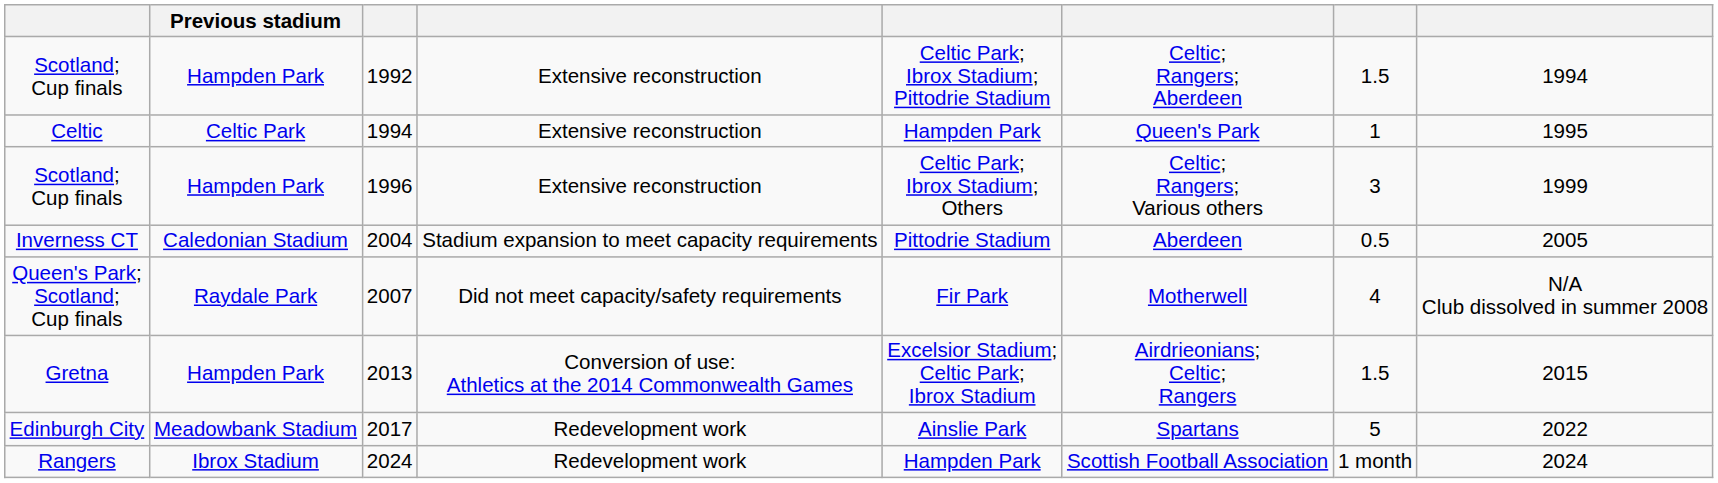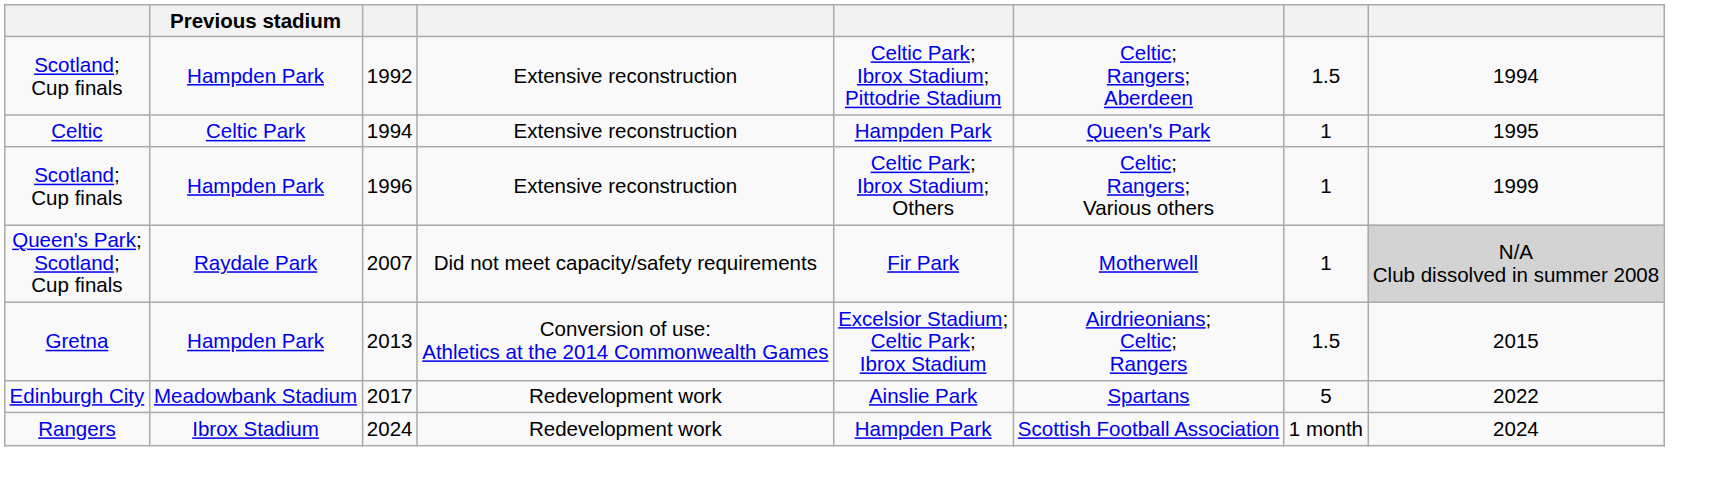 <table class="wikitable sortable" style="text-align: center; font-size:85%">
 <tr>
 <th scope="col"></th>
 <th scope="col">Previous stadium</th>
 <th scope="col"></th>
 <th scope="col"></th>
 <th scope="col"></th>
 <th scope="col"></th>
 <th scope="col"></th>
 <th scope="col"></th>
 </tr>
 <tr>
 <td scope="row"><a href='#'>Scotland</a>;<br>Cup finals</td>
 <td><a href='#'>Hampden Park</a></td>
 <td>1992</td>
 <td>Extensive reconstruction</td>
 <td><a href='#'>Celtic Park</a>;<br><a href='#'>Ibrox Stadium</a>;<br><a href='#'>Pittodrie Stadium</a></td>
 <td><a href='#'>Celtic</a>;<br><a href='#'>Rangers</a>;<br><a href='#'>Aberdeen</a></td>
 <td>1.5</td>
 <td>1994</td>
 </tr>
 <tr>
 <td scope="row"><a href='#'>Celtic</a></td>
 <td><a href='#'>Celtic Park</a></td>
 <td>1994</td>
 <td>Extensive reconstruction</td>
 <td><a href='#'>Hampden Park</a></td>
 <td><a href='#'>Queen's Park</a></td>
 <td>1</td>
 <td>1995</td>
 </tr>
 <tr>
 <td scope="row"><a href='#'>Scotland</a>;<br>Cup finals</td>
 <td><a href='#'>Hampden Park</a></td>
 <td>1996</td>
 <td>Extensive reconstruction</td>
 <td><a href='#'>Celtic Park</a>;<br><a href='#'>Ibrox Stadium</a>;<br>Others</td>
 <td><a href='#'>Celtic</a>;<br><a href='#'>Rangers</a>;<br>Various others</td>
-<td>3</td>
+<td>1</td>
 <td>1999</td>
-</tr>
-<tr>
-<td scope="row"><a href='#'>Inverness CT</a></td>
-<td><a href='#'>Caledonian Stadium</a></td>
-<td>2004</td>
-<td>Stadium expansion to meet capacity requirements</td>
-<td><a href='#'>Pittodrie Stadium</a></td>
-<td><a href='#'>Aberdeen</a></td>
-<td>0.5</td>
-<td>2005</td>
 </tr>
 <tr>
 <td scope="row"><a href='#'>Queen's Park</a>;<br><a href='#'>Scotland</a>;<br>Cup finals</td>
 <td><a href='#'>Raydale Park</a></td>
 <td>2007</td>
 <td>Did not meet capacity/safety requirements</td>
 <td><a href='#'>Fir Park</a></td>
 <td><a href='#'>Motherwell</a></td>
-<td>4</td>
-<td>N/A<br>Club dissolved in summer 2008</td>
+<td>1</td>
+<td style="background: lightgrey;">N/A<br>Club dissolved in summer 2008</td>
 </tr>
 <tr>
 <td scope="row"><a href='#'>Gretna</a></td>
 <td><a href='#'>Hampden Park</a></td>
 <td>2013</td>
 <td>Conversion of use:<br><a href='#'>Athletics at the 2014 Commonwealth Games</a></td>
 <td><a href='#'>Excelsior Stadium</a>;<br><a href='#'>Celtic Park</a>;<br><a href='#'>Ibrox Stadium</a></td>
 <td><a href='#'>Airdrieonians</a>;<br><a href='#'>Celtic</a>;<br><a href='#'>Rangers</a></td>
 <td>1.5</td>
 <td>2015</td>
 </tr>
 <tr>
 <td scope="row"><a href='#'>Edinburgh City</a></td>
 <td><a href='#'>Meadowbank Stadium</a></td>
 <td>2017</td>
 <td>Redevelopment work</td>
 <td><a href='#'>Ainslie Park</a></td>
 <td><a href='#'>Spartans</a></td>
 <td>5</td>
 <td>2022</td>
 </tr>
 <tr>
 <td><a href='#'>Rangers</a></td>
 <td><a href='#'>Ibrox Stadium</a></td>
 <td>2024</td>
 <td>Redevelopment work</td>
 <td><a href='#'>Hampden Park</a></td>
 <td><a href='#'>Scottish Football Association</a></td>
 <td>1 month</td>
 <td>2024</td>
 </tr>
 </table>
